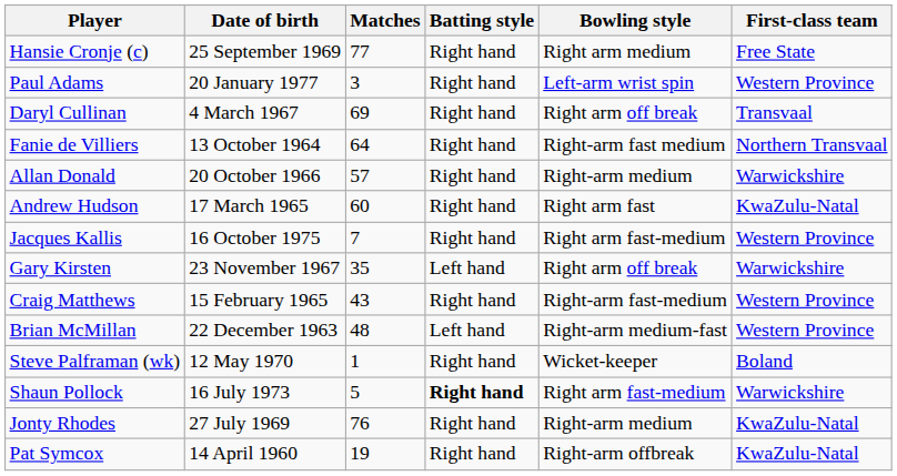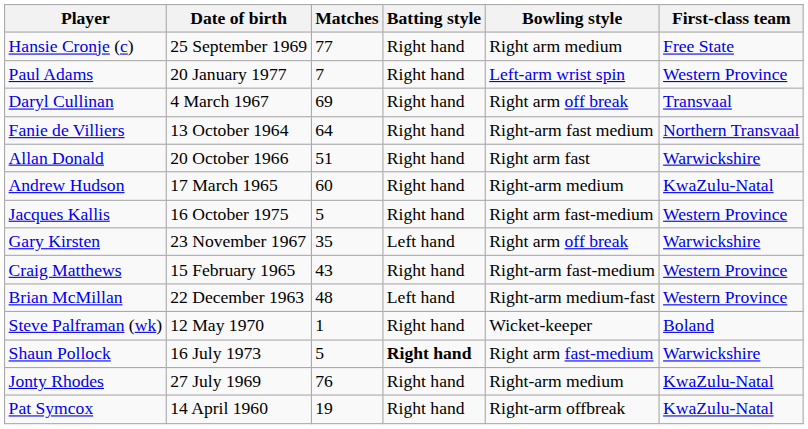 <table class="wikitable">
 <tr>
 <th>Player</th>
 <th>Date of birth</th>
 <th>Matches</th>
 <th>Batting style</th>
 <th>Bowling style</th>
 <th>First-class team</th>
 </tr>
 <tr>
 <td><a href='#'>Hansie Cronje</a> (<a href='#'>c</a>)</td>
 <td>25 September 1969</td>
 <td>77</td>
 <td>Right hand</td>
 <td>Right arm medium</td>
 <td> <a href='#'>Free State</a></td>
 </tr>
 <tr>
 <td><a href='#'>Paul Adams</a></td>
 <td>20 January 1977</td>
-<td>3</td>
+<td>7</td>
 <td>Right hand</td>
 <td><a href='#'>Left-arm wrist spin</a></td>
 <td> <a href='#'>Western Province</a></td>
 </tr>
 <tr>
 <td><a href='#'>Daryl Cullinan</a></td>
 <td>4 March 1967</td>
 <td>69</td>
 <td>Right hand</td>
 <td>Right arm <a href='#'>off break</a></td>
 <td> <a href='#'>Transvaal</a></td>
 </tr>
 <tr>
 <td><a href='#'>Fanie de Villiers</a></td>
 <td>13 October 1964</td>
 <td>64</td>
 <td>Right hand</td>
 <td>Right-arm fast medium</td>
 <td> <a href='#'>Northern Transvaal</a></td>
 </tr>
 <tr>
 <td><a href='#'>Allan Donald</a></td>
 <td>20 October 1966</td>
-<td>57</td>
+<td>51</td>
 <td>Right hand</td>
-<td>Right-arm medium</td>
+<td>Right arm fast</td>
 <td> <a href='#'>Warwickshire</a></td>
 </tr>
 <tr>
 <td><a href='#'>Andrew Hudson</a></td>
 <td>17 March 1965</td>
 <td>60</td>
 <td>Right hand</td>
-<td>Right arm fast</td>
+<td>Right-arm medium</td>
 <td> <a href='#'>KwaZulu-Natal</a></td>
 </tr>
 <tr>
 <td><a href='#'>Jacques Kallis</a></td>
 <td>16 October 1975</td>
-<td>7</td>
+<td>5</td>
 <td>Right hand</td>
 <td>Right arm fast-medium</td>
 <td> <a href='#'>Western Province</a></td>
 </tr>
 <tr>
 <td><a href='#'>Gary Kirsten</a></td>
 <td>23 November 1967</td>
 <td>35</td>
 <td>Left hand</td>
 <td>Right arm <a href='#'>off break</a></td>
 <td> <a href='#'>Warwickshire</a></td>
 </tr>
 <tr>
 <td><a href='#'>Craig Matthews</a></td>
 <td>15 February 1965</td>
 <td>43</td>
 <td>Right hand</td>
 <td>Right-arm fast-medium</td>
 <td> <a href='#'>Western Province</a></td>
 </tr>
 <tr>
 <td><a href='#'>Brian McMillan</a></td>
 <td>22 December 1963</td>
 <td>48</td>
 <td>Left hand</td>
 <td>Right-arm medium-fast</td>
 <td> <a href='#'>Western Province</a></td>
 </tr>
 <tr>
 <td><a href='#'>Steve Palframan</a> (<a href='#'>wk</a>)</td>
 <td>12 May 1970</td>
 <td>1</td>
 <td>Right hand</td>
 <td>Wicket-keeper</td>
 <td> <a href='#'>Boland</a></td>
 </tr>
 <tr>
 <td><a href='#'>Shaun Pollock</a></td>
 <td>16 July 1973</td>
 <td>5</td>
 <td><strong>Right hand</strong></td>
 <td>Right arm <a href='#'>fast-medium</a></td>
 <td> <a href='#'>Warwickshire</a></td>
 </tr>
 <tr>
 <td><a href='#'>Jonty Rhodes</a></td>
 <td>27 July 1969</td>
 <td>76</td>
 <td>Right hand</td>
 <td>Right-arm medium</td>
 <td> <a href='#'>KwaZulu-Natal</a></td>
 </tr>
 <tr>
 <td><a href='#'>Pat Symcox</a></td>
 <td>14 April 1960</td>
 <td>19</td>
 <td>Right hand</td>
 <td>Right-arm offbreak</td>
 <td> <a href='#'>KwaZulu-Natal</a></td>
 </tr>
 </table>
